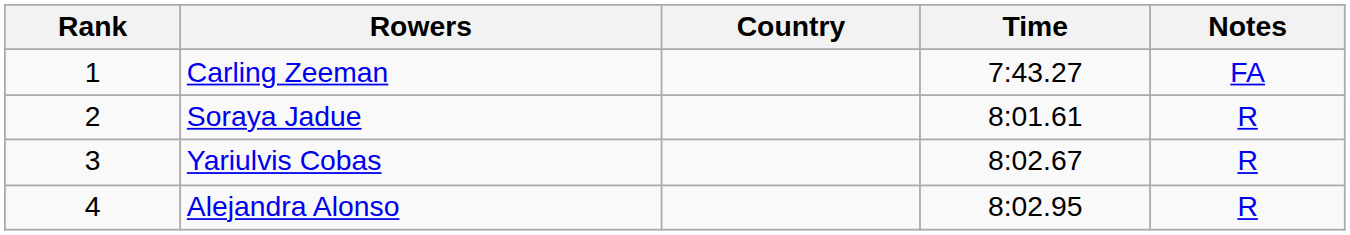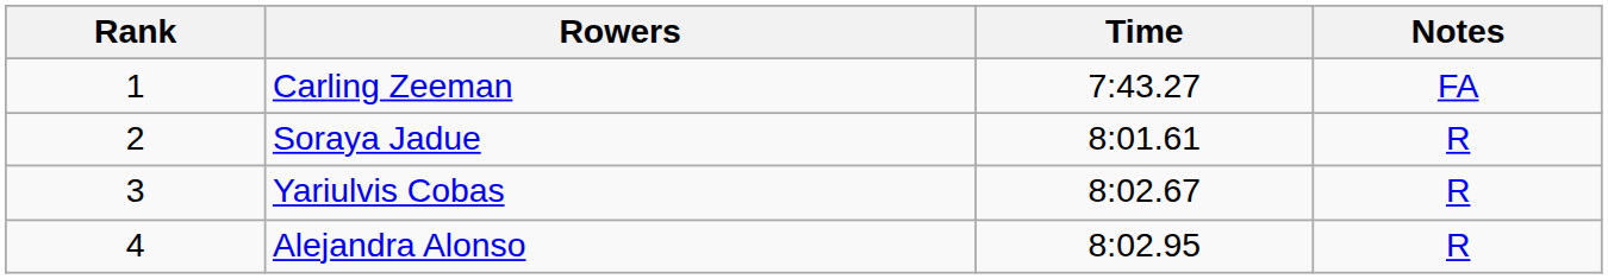 <table class="wikitable" width=60% style="text-align:center">
 <tr>
 <th>Rank</th>
 <th>Rowers</th>
-<th>Country</th>
 <th>Time</th>
 <th>Notes</th>
 </tr>
 <tr>
 <td>1</td>
 <td align=left><a href='#'>Carling Zeeman</a></td>
-<td align=left></td>
 <td>7:43.27</td>
 <td><a href='#'>FA</a></td>
 </tr>
 <tr>
 <td>2</td>
 <td align=left><a href='#'>Soraya Jadue</a></td>
-<td align=left></td>
 <td>8:01.61</td>
 <td><a href='#'>R</a></td>
 </tr>
 <tr>
 <td>3</td>
 <td align=left><a href='#'>Yariulvis Cobas</a></td>
-<td align=left></td>
 <td>8:02.67</td>
 <td><a href='#'>R</a></td>
 </tr>
 <tr>
 <td>4</td>
 <td align=left><a href='#'>Alejandra Alonso</a></td>
-<td align=left></td>
 <td>8:02.95</td>
 <td><a href='#'>R</a></td>
 </tr>
 </table>
